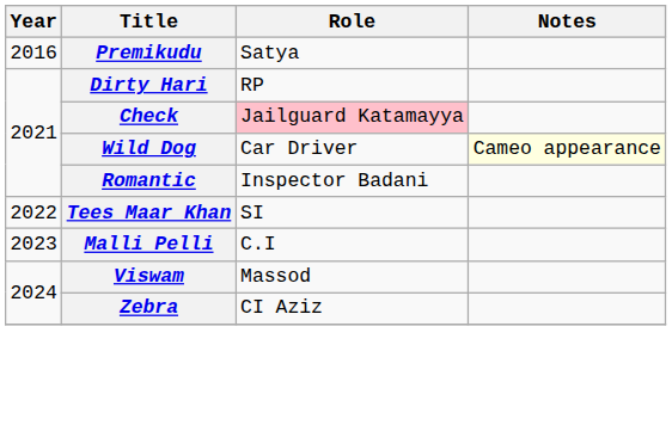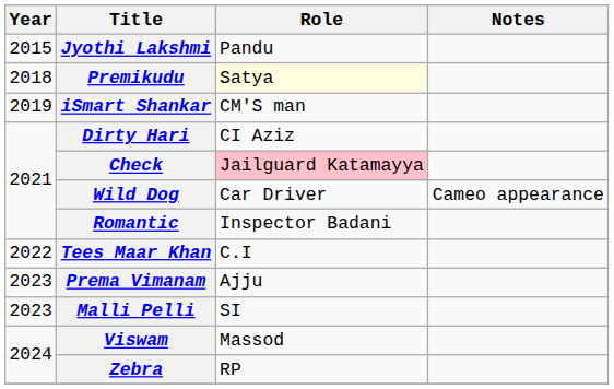 <table class="wikitable sortable plainrowheaders">
 <tr style="background:#ccc; text-align:center;">
 <th scope="col">Year</th>
 <th scope="col">Title</th>
 <th scope="col">Role</th>
 <th class=unsortable scope="col">Notes</th>
 </tr>
 <tr>
-<td>2016</td>
+<td>2015</td>
+<th scope="row"><em><a href='#'>Jyothi Lakshmi</a></em></th>
+<td>Pandu</td>
+<td></td>
+</tr>
+<tr>
+<td>2018</td>
 <th scope="row"><em><a href='#'>Premikudu</a></em></th>
-<td>Satya</td>
+<td style="background: lightyellow;">Satya</td>
+<td></td>
+</tr>
+<tr>
+<td>2019</td>
+<th scope="row"><em><a href='#'>iSmart Shankar</a> </em></th>
+<td>CM'S man</td>
 <td></td>
 </tr>
 <tr>
 <td rowspan="4">2021</td>
 <th scope="row"><em><a href='#'>Dirty Hari</a></em></th>
-<td>RP</td>
+<td>CI Aziz</td>
 <td></td>
 </tr>
 <tr>
 <th scope="row"><em><a href='#'>Check</a></em></th>
 <td style="background: pink;">Jailguard Katamayya</td>
 <td></td>
 </tr>
 <tr>
 <th scope="row"><em><a href='#'>Wild Dog</a></em></th>
 <td>Car Driver</td>
-<td style="background: lightyellow;">Cameo appearance</td>
+<td>Cameo appearance</td>
 </tr>
 <tr>
 <th scope="row"><em><a href='#'>Romantic</a></em></th>
 <td>Inspector Badani</td>
 <td></td>
 </tr>
 <tr>
 <td>2022</td>
 <th scope="row"><em><a href='#'>Tees Maar Khan</a></em></th>
-<td>SI</td>
+<td>C.I</td>
+<td></td>
+</tr>
+<tr>
+<td>2023</td>
+<th scope="row"><em><a href='#'>Prema Vimanam</a></em></th>
+<td>Ajju</td>
 <td></td>
 </tr>
 <tr>
 <td>2023</td>
 <th scope="row"><em><a href='#'>Malli Pelli</a></em></th>
-<td>C.I</td>
+<td>SI</td>
 <td></td>
 </tr>
 <tr>
 <td rowspan="2">2024</td>
 <th scope="row"><em><a href='#'>Viswam</a></em></th>
 <td>Massod</td>
 <td></td>
 </tr>
 <tr>
 <th scope="row"><em><a href='#'>Zebra</a></em></th>
-<td>CI Aziz</td>
+<td>RP</td>
 <td></td>
 </tr>
 <tr>
 </tr>
 </table>
